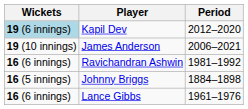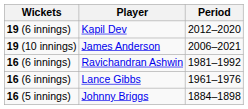 <table class="wikitable">
 <tr>
 <th>Wickets</th>
 <th>Player</th>
 <th>Period</th>
 </tr>
 <tr>
-<td style="background: lightblue;"><strong>19</strong> (6 innings)</td>
+<td><strong>19</strong> (6 innings)</td>
 <td> <a href='#'>Kapil Dev</a></td>
 <td>2012–2020</td>
 </tr>
 <tr>
 <td><strong>19</strong> (10 innings)</td>
 <td> <a href='#'>James Anderson</a></td>
 <td>2006–2021</td>
 </tr>
 <tr>
 <td><strong>16</strong> (6 innings)</td>
 <td> <a href='#'>Ravichandran Ashwin</a></td>
 <td>1981–1992</td>
 </tr>
 <tr>
+<td><strong>16</strong> (6 innings)</td>
+<td> <a href='#'>Lance Gibbs</a></td>
+<td>1961–1976</td>
+</tr>
+<tr>
 <td><strong>16</strong> (5 innings)</td>
 <td> <a href='#'>Johnny Briggs</a></td>
 <td>1884–1898</td>
 </tr>
-<tr>
-<td><strong>16</strong> (6 innings)</td>
-<td> <a href='#'>Lance Gibbs</a></td>
-<td>1961–1976</td>
-</tr>
 </table>
